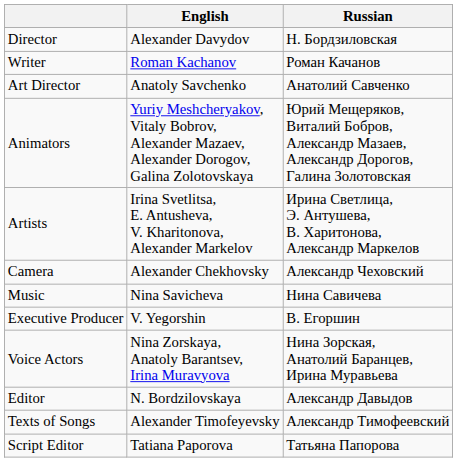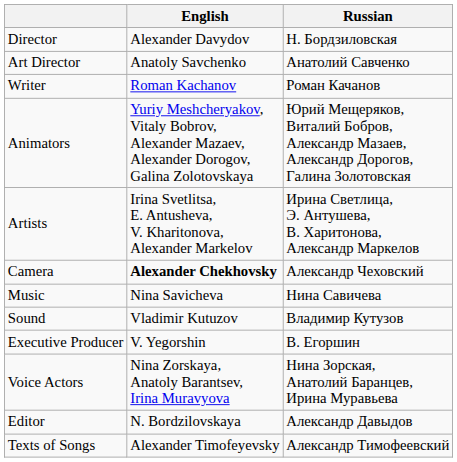 <table class="wikitable">
 <tr>
 <th></th>
 <th>English</th>
 <th>Russian</th>
 </tr>
 <tr>
 <td>Director</td>
 <td>Alexander Davydov</td>
 <td>Н. Бордзиловская</td>
 </tr>
 <tr>
+<td>Art Director</td>
+<td>Anatoly Savchenko</td>
+<td>Анатолий Савченко</td>
+</tr>
+<tr>
 <td>Writer</td>
 <td><a href='#'>Roman Kachanov</a></td>
 <td>Роман Качанов</td>
-</tr>
-<tr>
-<td>Art Director</td>
-<td>Anatoly Savchenko</td>
-<td>Анатолий Савченко</td>
 </tr>
 <tr>
 <td>Animators</td>
 <td><a href='#'>Yuriy Meshcheryakov</a>,<br> Vitaly Bobrov,<br> Alexander Mazaev,<br> Alexander Dorogov,<br> Galina Zolotovskaya</td>
 <td>Юрий Мещеряков,<br> Виталий Бобров,<br> Александр Мазаев,<br> Александр Дорогов,<br> Галина Золотовская</td>
 </tr>
 <tr>
 <td>Artists</td>
 <td>Irina Svetlitsa,<br> E. Antusheva,<br> V. Kharitonova,<br> Alexander Markelov</td>
 <td>Ирина Светлица,<br> Э. Антушева,<br> В. Харитонова,<br> Александр Маркелов</td>
 </tr>
 <tr>
 <td>Camera</td>
-<td>Alexander Chekhovsky</td>
+<td><strong>Alexander Chekhovsky</strong></td>
 <td>Александр Чеховский</td>
 </tr>
 <tr>
 <td>Music</td>
 <td>Nina Savicheva</td>
 <td>Нина Савичева</td>
+</tr>
+<tr>
+<td>Sound</td>
+<td>Vladimir Kutuzov</td>
+<td>Владимир Кутузов</td>
 </tr>
 <tr>
 <td>Executive Producer</td>
 <td>V. Yegorshin</td>
 <td>В. Егоршин</td>
 </tr>
 <tr>
 <td>Voice Actors</td>
 <td>Nina Zorskaya,<br> Anatoly Barantsev,<br> <a href='#'>Irina Muravyova</a></td>
 <td>Нина Зорская,<br> Анатолий Баранцев,<br> Ирина Муравьева</td>
 </tr>
 <tr>
 <td>Editor</td>
 <td>N. Bordzilovskaya</td>
 <td>Александр Давыдов</td>
 </tr>
 <tr>
 <td>Texts of Songs</td>
 <td>Alexander Timofeyevsky</td>
 <td>Александр Тимофеевский</td>
 </tr>
-<tr>
-<td>Script Editor</td>
-<td>Tatiana Paporova</td>
-<td>Татьяна Папорова</td>
-</tr>
 </table>
